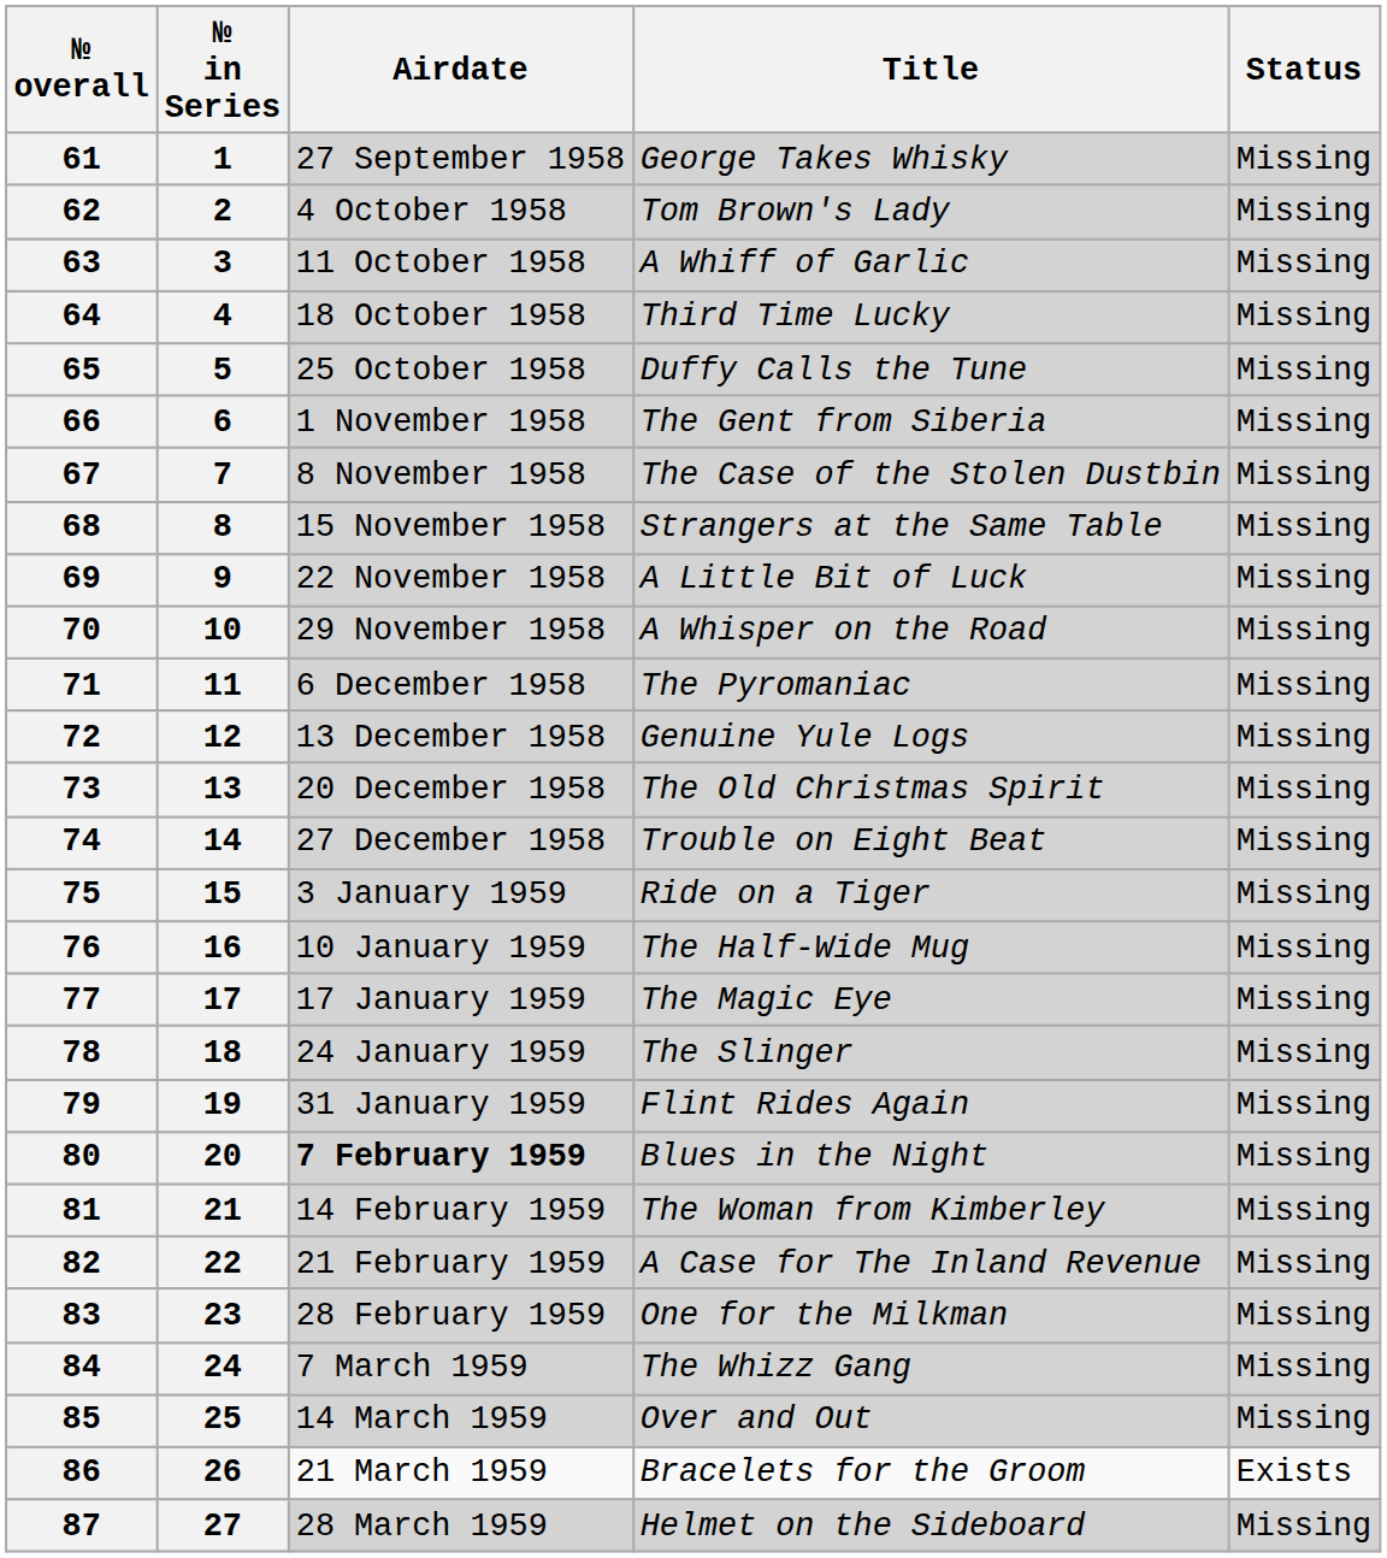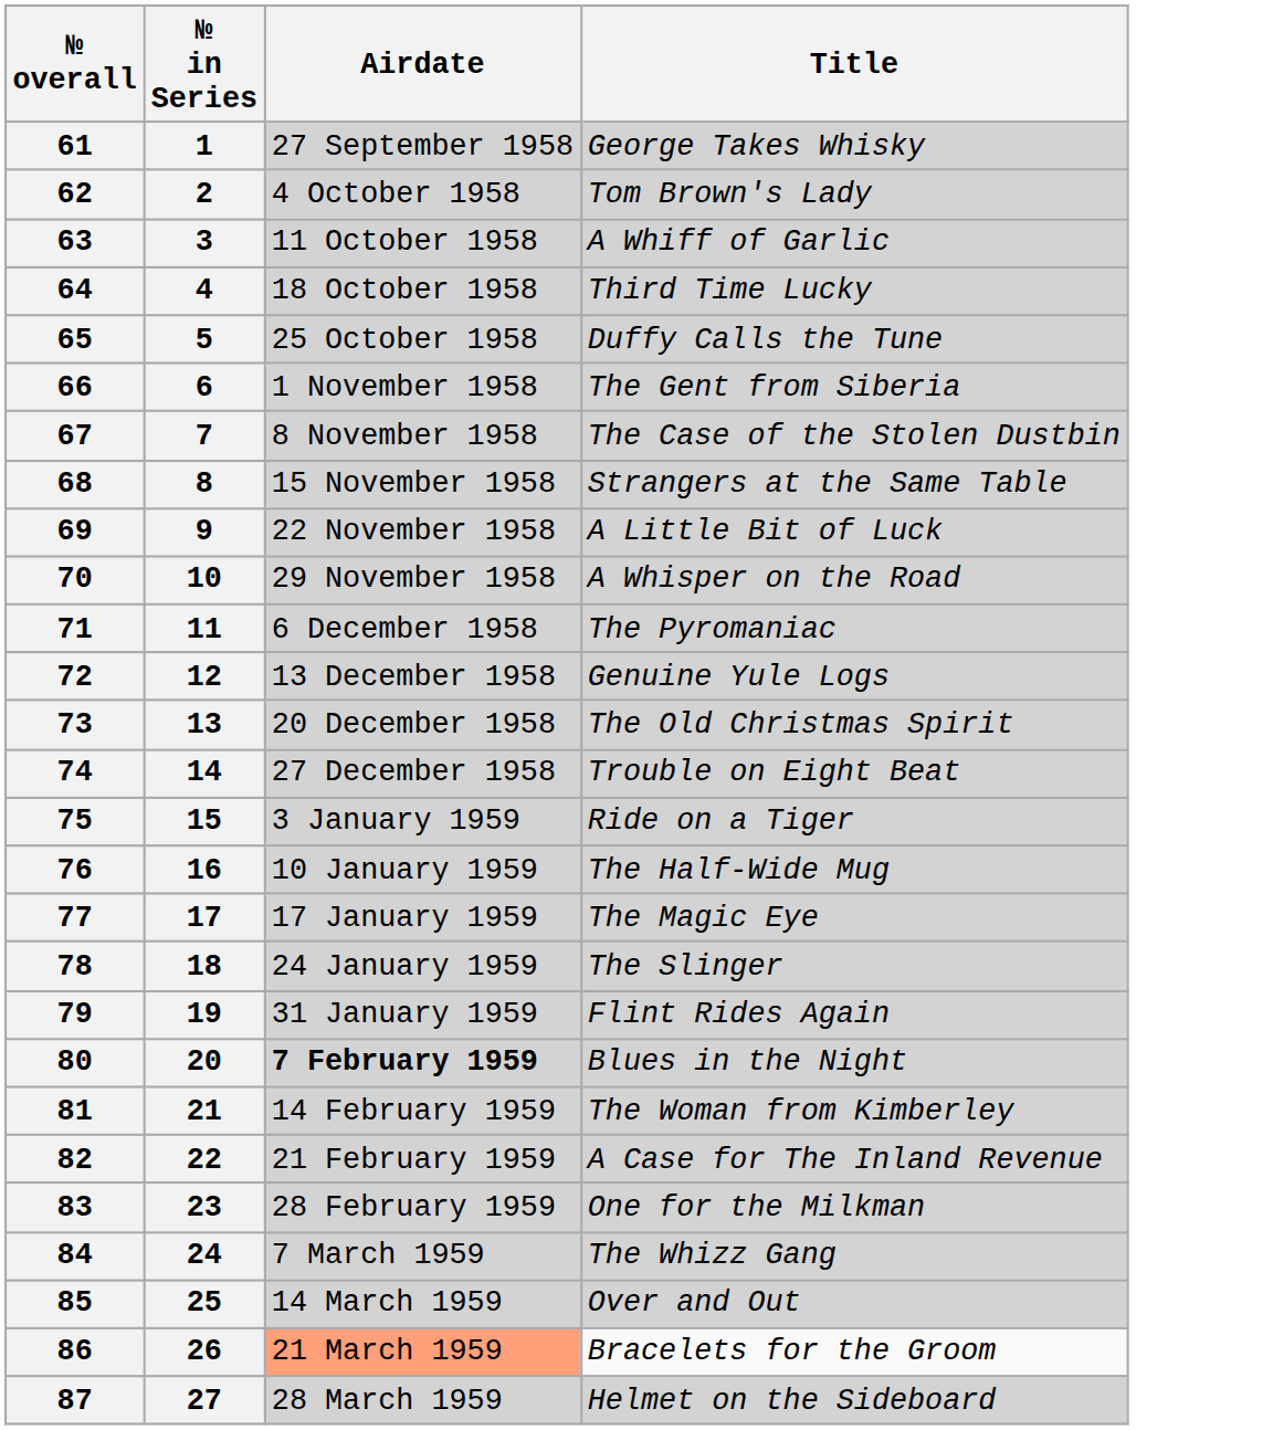 <table class="wikitable">
 <tr>
 <th>№<br>overall</th>
 <th>№<br>in<br>Series</th>
 <th>Airdate</th>
 <th>Title</th>
-<th>Status</th>
 </tr>
 <tr style="background:lightgrey;">
 <th style="text-align:center;">61</th>
 <th style="text-align:center;">1</th>
 <td>27 September 1958</td>
 <td><em>George Takes Whisky</em></td>
-<td>Missing</td>
 </tr>
 <tr style="background:lightgrey;">
 <th style="text-align:center;">62</th>
 <th style="text-align:center;">2</th>
 <td>4 October 1958</td>
 <td><em>Tom Brown's Lady</em></td>
-<td>Missing</td>
 </tr>
 <tr style="background:lightgrey;">
 <th style="text-align:center;">63</th>
 <th style="text-align:center;">3</th>
 <td>11 October 1958</td>
 <td><em>A Whiff of Garlic</em></td>
-<td>Missing</td>
 </tr>
 <tr style="background:lightgrey;">
 <th style="text-align:center;">64</th>
 <th style="text-align:center;">4</th>
 <td>18 October 1958</td>
 <td><em>Third Time Lucky</em></td>
-<td>Missing</td>
 </tr>
 <tr style="background:lightgrey;">
 <th style="text-align:center;">65</th>
 <th style="text-align:center;">5</th>
 <td>25 October 1958</td>
 <td><em>Duffy Calls the Tune</em></td>
-<td>Missing</td>
 </tr>
 <tr style="background:lightgrey;">
 <th style="text-align:center;">66</th>
 <th style="text-align:center;">6</th>
 <td>1 November 1958</td>
 <td><em>The Gent from Siberia</em></td>
-<td>Missing</td>
 </tr>
 <tr style="background:lightgrey;">
 <th style="text-align:center;">67</th>
 <th style="text-align:center;">7</th>
 <td>8 November 1958</td>
 <td><em>The Case of the Stolen Dustbin</em></td>
-<td>Missing</td>
 </tr>
 <tr style="background:lightgrey;">
 <th style="text-align:center;">68</th>
 <th style="text-align:center;">8</th>
 <td>15 November 1958</td>
 <td><em>Strangers at the Same Table</em></td>
-<td>Missing</td>
 </tr>
 <tr style="background:lightgrey;">
 <th style="text-align:center;">69</th>
 <th style="text-align:center;">9</th>
 <td>22 November 1958</td>
 <td><em>A Little Bit of Luck</em></td>
-<td>Missing</td>
 </tr>
 <tr style="background:lightgrey;">
 <th style="text-align:center;">70</th>
 <th style="text-align:center;">10</th>
 <td>29 November 1958</td>
 <td><em>A Whisper on the Road</em></td>
-<td>Missing</td>
 </tr>
 <tr style="background:lightgrey;">
 <th style="text-align:center;">71</th>
 <th style="text-align:center;">11</th>
 <td>6 December 1958</td>
 <td><em>The Pyromaniac</em></td>
-<td>Missing</td>
 </tr>
 <tr style="background:lightgrey;">
 <th style="text-align:center;">72</th>
 <th style="text-align:center;">12</th>
 <td>13 December 1958</td>
 <td><em>Genuine Yule Logs</em></td>
-<td>Missing</td>
 </tr>
 <tr style="background:lightgrey;">
 <th style="text-align:center;">73</th>
 <th style="text-align:center;">13</th>
 <td>20 December 1958</td>
 <td><em>The Old Christmas Spirit</em></td>
-<td>Missing</td>
 </tr>
 <tr style="background:lightgrey;">
 <th style="text-align:center;">74</th>
 <th style="text-align:center;">14</th>
 <td>27 December 1958</td>
 <td><em>Trouble on Eight Beat</em></td>
-<td>Missing</td>
 </tr>
 <tr style="background:lightgrey;">
 <th style="text-align:center;">75</th>
 <th style="text-align:center;">15</th>
 <td>3 January 1959</td>
 <td><em>Ride on a Tiger</em></td>
-<td>Missing</td>
 </tr>
 <tr style="background:lightgrey;">
 <th style="text-align:center;">76</th>
 <th style="text-align:center;">16</th>
 <td>10 January 1959</td>
 <td><em>The Half-Wide Mug</em></td>
-<td>Missing</td>
 </tr>
 <tr style="background:lightgrey;">
 <th style="text-align:center;">77</th>
 <th style="text-align:center;">17</th>
 <td>17 January 1959</td>
 <td><em>The Magic Eye</em></td>
-<td>Missing</td>
 </tr>
 <tr style="background:lightgrey;">
 <th style="text-align:center;">78</th>
 <th style="text-align:center;">18</th>
 <td>24 January 1959</td>
 <td><em>The Slinger</em></td>
-<td>Missing</td>
 </tr>
 <tr style="background:lightgrey;">
 <th style="text-align:center;">79</th>
 <th style="text-align:center;">19</th>
 <td>31 January 1959</td>
 <td><em>Flint Rides Again</em></td>
-<td>Missing</td>
 </tr>
 <tr style="background:lightgrey;">
 <th style="text-align:center;">80</th>
 <th style="text-align:center;">20</th>
 <td><strong>7 February 1959</strong></td>
 <td><em>Blues in the Night</em></td>
-<td>Missing</td>
 </tr>
 <tr style="background:lightgrey;">
 <th style="text-align:center;">81</th>
 <th style="text-align:center;">21</th>
 <td>14 February 1959</td>
 <td><em>The Woman from Kimberley</em></td>
-<td>Missing</td>
 </tr>
 <tr style="background:lightgrey;">
 <th style="text-align:center;">82</th>
 <th style="text-align:center;">22</th>
 <td>21 February 1959</td>
 <td><em>A Case for The Inland Revenue</em></td>
-<td>Missing</td>
 </tr>
 <tr style="background:lightgrey;">
 <th style="text-align:center;">83</th>
 <th style="text-align:center;">23</th>
 <td>28 February 1959</td>
 <td><em>One for the Milkman</em></td>
-<td>Missing</td>
 </tr>
 <tr style="background:lightgrey;">
 <th style="text-align:center;">84</th>
 <th style="text-align:center;">24</th>
 <td>7 March 1959</td>
 <td><em>The Whizz Gang</em></td>
-<td>Missing</td>
 </tr>
 <tr style="background:lightgrey;">
 <th style="text-align:center;">85</th>
 <th style="text-align:center;">25</th>
 <td>14 March 1959</td>
 <td><em>Over and Out</em></td>
-<td>Missing</td>
 </tr>
 <tr>
 <th style="text-align:center;">86</th>
 <th style="text-align:center;">26</th>
-<td>21 March 1959</td>
+<td style="background: lightsalmon;">21 March 1959</td>
 <td><em>Bracelets for the Groom</em></td>
-<td>Exists</td>
 </tr>
 <tr style="background:lightgrey;">
 <th style="text-align:center;">87</th>
 <th style="text-align:center;">27</th>
 <td>28 March 1959</td>
 <td><em>Helmet on the Sideboard</em></td>
-<td>Missing</td>
 </tr>
 </table>
